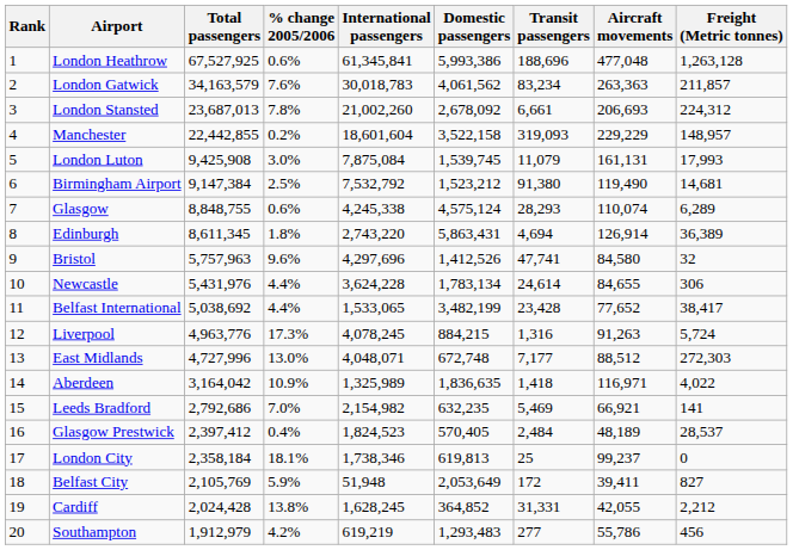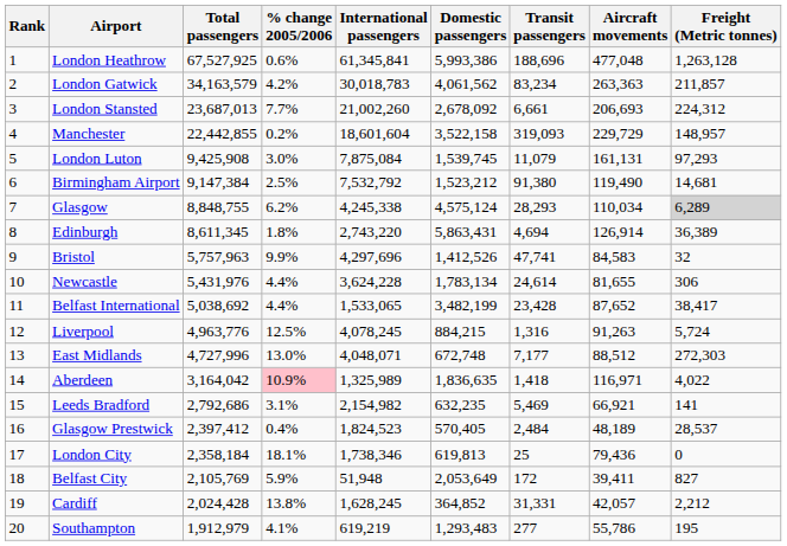 <table class="wikitable sortable">
 <tr>
 <th>Rank</th>
 <th>Airport</th>
 <th>Total<br>passengers</th>
 <th>% change<br>2005/2006</th>
 <th>International<br>passengers</th>
 <th>Domestic<br>passengers</th>
 <th>Transit<br>passengers</th>
 <th>Aircraft<br>movements</th>
 <th>Freight<br>(Metric tonnes)</th>
 </tr>
 <tr>
 <td>1</td>
 <td><a href='#'>London Heathrow</a></td>
 <td>67,527,925</td>
 <td>0.6%</td>
 <td>61,345,841</td>
 <td>5,993,386</td>
 <td>188,696</td>
 <td>477,048</td>
 <td>1,263,128</td>
 </tr>
 <tr>
 <td>2</td>
 <td><a href='#'>London Gatwick</a></td>
 <td>34,163,579</td>
-<td>7.6%</td>
+<td>4.2%</td>
 <td>30,018,783</td>
 <td>4,061,562</td>
 <td>83,234</td>
 <td>263,363</td>
 <td>211,857</td>
 </tr>
 <tr>
 <td>3</td>
 <td><a href='#'>London Stansted</a></td>
 <td>23,687,013</td>
-<td>7.8%</td>
+<td>7.7%</td>
 <td>21,002,260</td>
 <td>2,678,092</td>
 <td>6,661</td>
 <td>206,693</td>
 <td>224,312</td>
 </tr>
 <tr>
 <td>4</td>
 <td><a href='#'>Manchester</a></td>
 <td>22,442,855</td>
 <td>0.2%</td>
 <td>18,601,604</td>
 <td>3,522,158</td>
 <td>319,093</td>
-<td>229,229</td>
+<td>229,729</td>
 <td>148,957</td>
 </tr>
 <tr>
 <td>5</td>
 <td><a href='#'>London Luton</a></td>
 <td>9,425,908</td>
 <td>3.0%</td>
 <td>7,875,084</td>
 <td>1,539,745</td>
 <td>11,079</td>
 <td>161,131</td>
-<td>17,993</td>
+<td>97,293</td>
 </tr>
 <tr>
 <td>6</td>
 <td><a href='#'>Birmingham Airport</a></td>
 <td>9,147,384</td>
 <td>2.5%</td>
 <td>7,532,792</td>
 <td>1,523,212</td>
 <td>91,380</td>
 <td>119,490</td>
 <td>14,681</td>
 </tr>
 <tr>
 <td>7</td>
 <td><a href='#'>Glasgow</a></td>
 <td>8,848,755</td>
-<td>0.6%</td>
+<td>6.2%</td>
 <td>4,245,338</td>
 <td>4,575,124</td>
 <td>28,293</td>
-<td>110,074</td>
-<td>6,289</td>
+<td>110,034</td>
+<td style="background: lightgrey;">6,289</td>
 </tr>
 <tr>
 <td>8</td>
 <td><a href='#'>Edinburgh</a></td>
 <td>8,611,345</td>
 <td>1.8%</td>
 <td>2,743,220</td>
 <td>5,863,431</td>
 <td>4,694</td>
 <td>126,914</td>
 <td>36,389</td>
 </tr>
 <tr>
 <td>9</td>
 <td><a href='#'>Bristol</a></td>
 <td>5,757,963</td>
-<td>9.6%</td>
+<td>9.9%</td>
 <td>4,297,696</td>
 <td>1,412,526</td>
 <td>47,741</td>
-<td>84,580</td>
+<td>84,583</td>
 <td>32</td>
 </tr>
 <tr>
 <td>10</td>
 <td><a href='#'>Newcastle</a></td>
 <td>5,431,976</td>
 <td>4.4%</td>
 <td>3,624,228</td>
 <td>1,783,134</td>
 <td>24,614</td>
-<td>84,655</td>
+<td>81,655</td>
 <td>306</td>
 </tr>
 <tr>
 <td>11</td>
 <td><a href='#'>Belfast International</a></td>
 <td>5,038,692</td>
 <td>4.4%</td>
 <td>1,533,065</td>
 <td>3,482,199</td>
 <td>23,428</td>
-<td>77,652</td>
+<td>87,652</td>
 <td>38,417</td>
 </tr>
 <tr>
 <td>12</td>
 <td><a href='#'>Liverpool</a></td>
 <td>4,963,776</td>
-<td>17.3%</td>
+<td>12.5%</td>
 <td>4,078,245</td>
 <td>884,215</td>
 <td>1,316</td>
 <td>91,263</td>
 <td>5,724</td>
 </tr>
 <tr>
 <td>13</td>
 <td><a href='#'>East Midlands</a></td>
 <td>4,727,996</td>
 <td>13.0%</td>
 <td>4,048,071</td>
 <td>672,748</td>
 <td>7,177</td>
 <td>88,512</td>
 <td>272,303</td>
 </tr>
 <tr>
 <td>14</td>
 <td><a href='#'>Aberdeen</a></td>
 <td>3,164,042</td>
-<td>10.9%</td>
+<td style="background: pink;">10.9%</td>
 <td>1,325,989</td>
 <td>1,836,635</td>
 <td>1,418</td>
 <td>116,971</td>
 <td>4,022</td>
 </tr>
 <tr>
 <td>15</td>
 <td><a href='#'>Leeds Bradford</a></td>
 <td>2,792,686</td>
-<td>7.0%</td>
+<td>3.1%</td>
 <td>2,154,982</td>
 <td>632,235</td>
 <td>5,469</td>
 <td>66,921</td>
 <td>141</td>
 </tr>
 <tr>
 <td>16</td>
 <td><a href='#'>Glasgow Prestwick</a></td>
 <td>2,397,412</td>
 <td>0.4%</td>
 <td>1,824,523</td>
 <td>570,405</td>
 <td>2,484</td>
 <td>48,189</td>
 <td>28,537</td>
 </tr>
 <tr>
 <td>17</td>
 <td><a href='#'>London City</a></td>
 <td>2,358,184</td>
 <td>18.1%</td>
 <td>1,738,346</td>
 <td>619,813</td>
 <td>25</td>
-<td>99,237</td>
+<td>79,436</td>
 <td>0</td>
 </tr>
 <tr>
 <td>18</td>
 <td><a href='#'>Belfast City</a></td>
 <td>2,105,769</td>
 <td>5.9%</td>
 <td>51,948</td>
 <td>2,053,649</td>
 <td>172</td>
 <td>39,411</td>
 <td>827</td>
 </tr>
 <tr>
 <td>19</td>
 <td><a href='#'>Cardiff</a></td>
 <td>2,024,428</td>
 <td>13.8%</td>
 <td>1,628,245</td>
 <td>364,852</td>
 <td>31,331</td>
-<td>42,055</td>
+<td>42,057</td>
 <td>2,212</td>
 </tr>
 <tr>
 <td>20</td>
 <td><a href='#'>Southampton</a></td>
 <td>1,912,979</td>
-<td>4.2%</td>
+<td>4.1%</td>
 <td>619,219</td>
 <td>1,293,483</td>
 <td>277</td>
 <td>55,786</td>
-<td>456</td>
+<td>195</td>
 </tr>
 </table>
